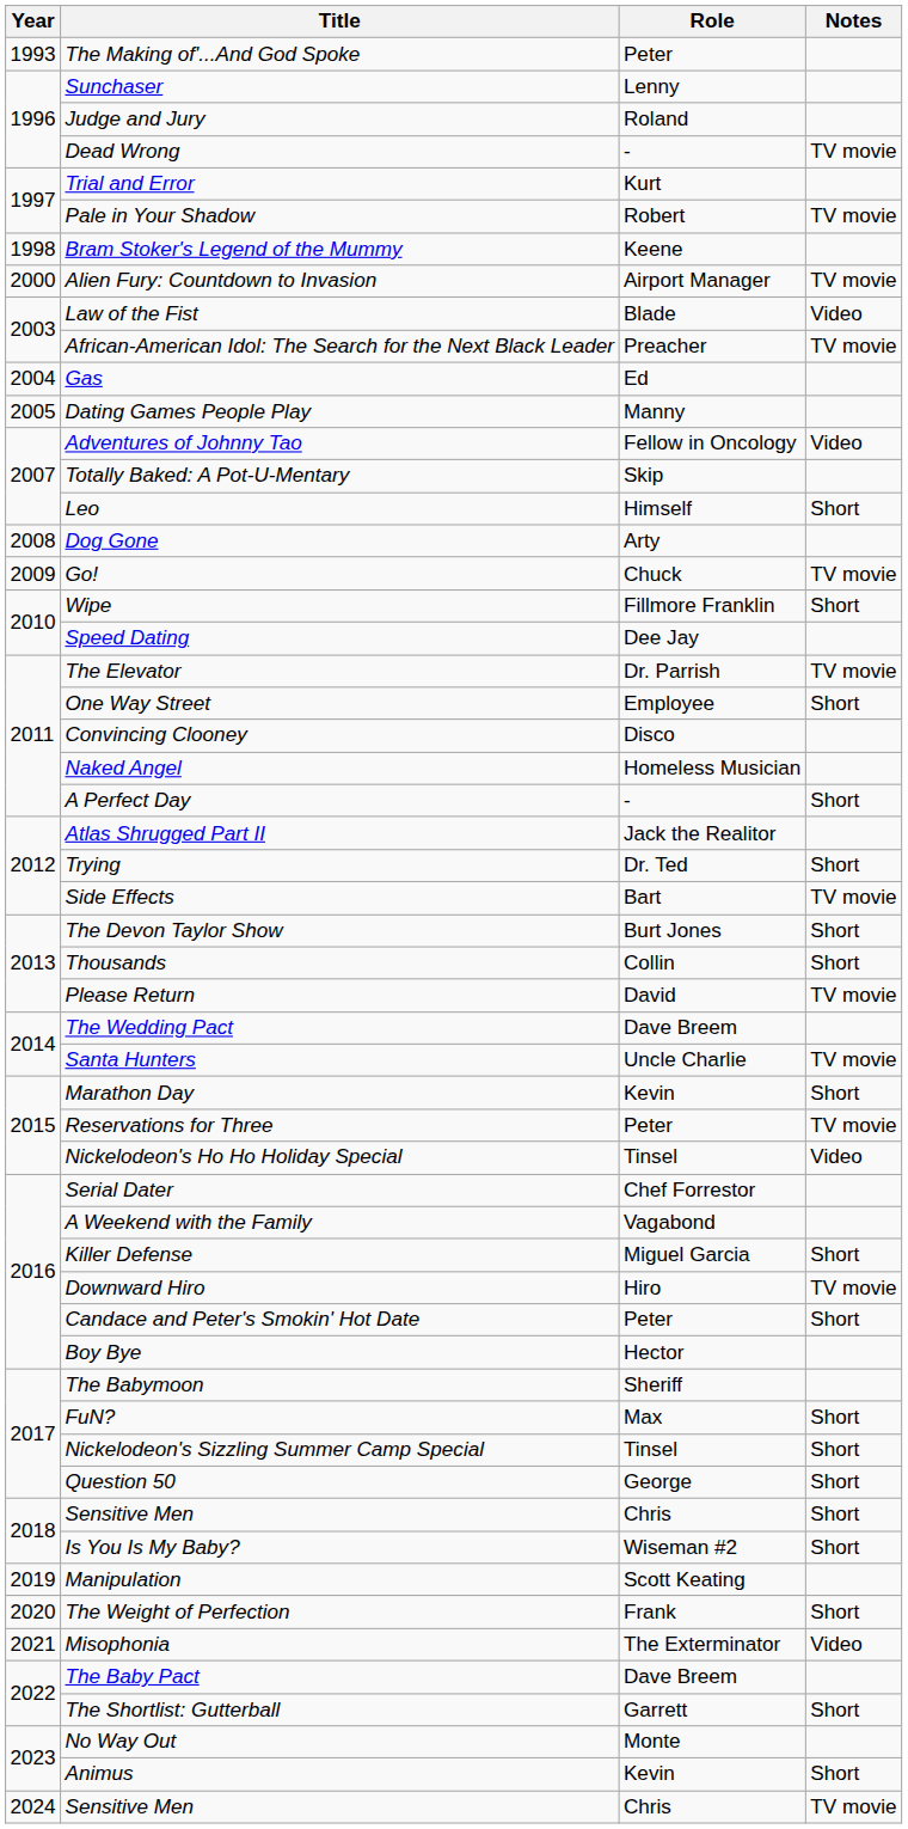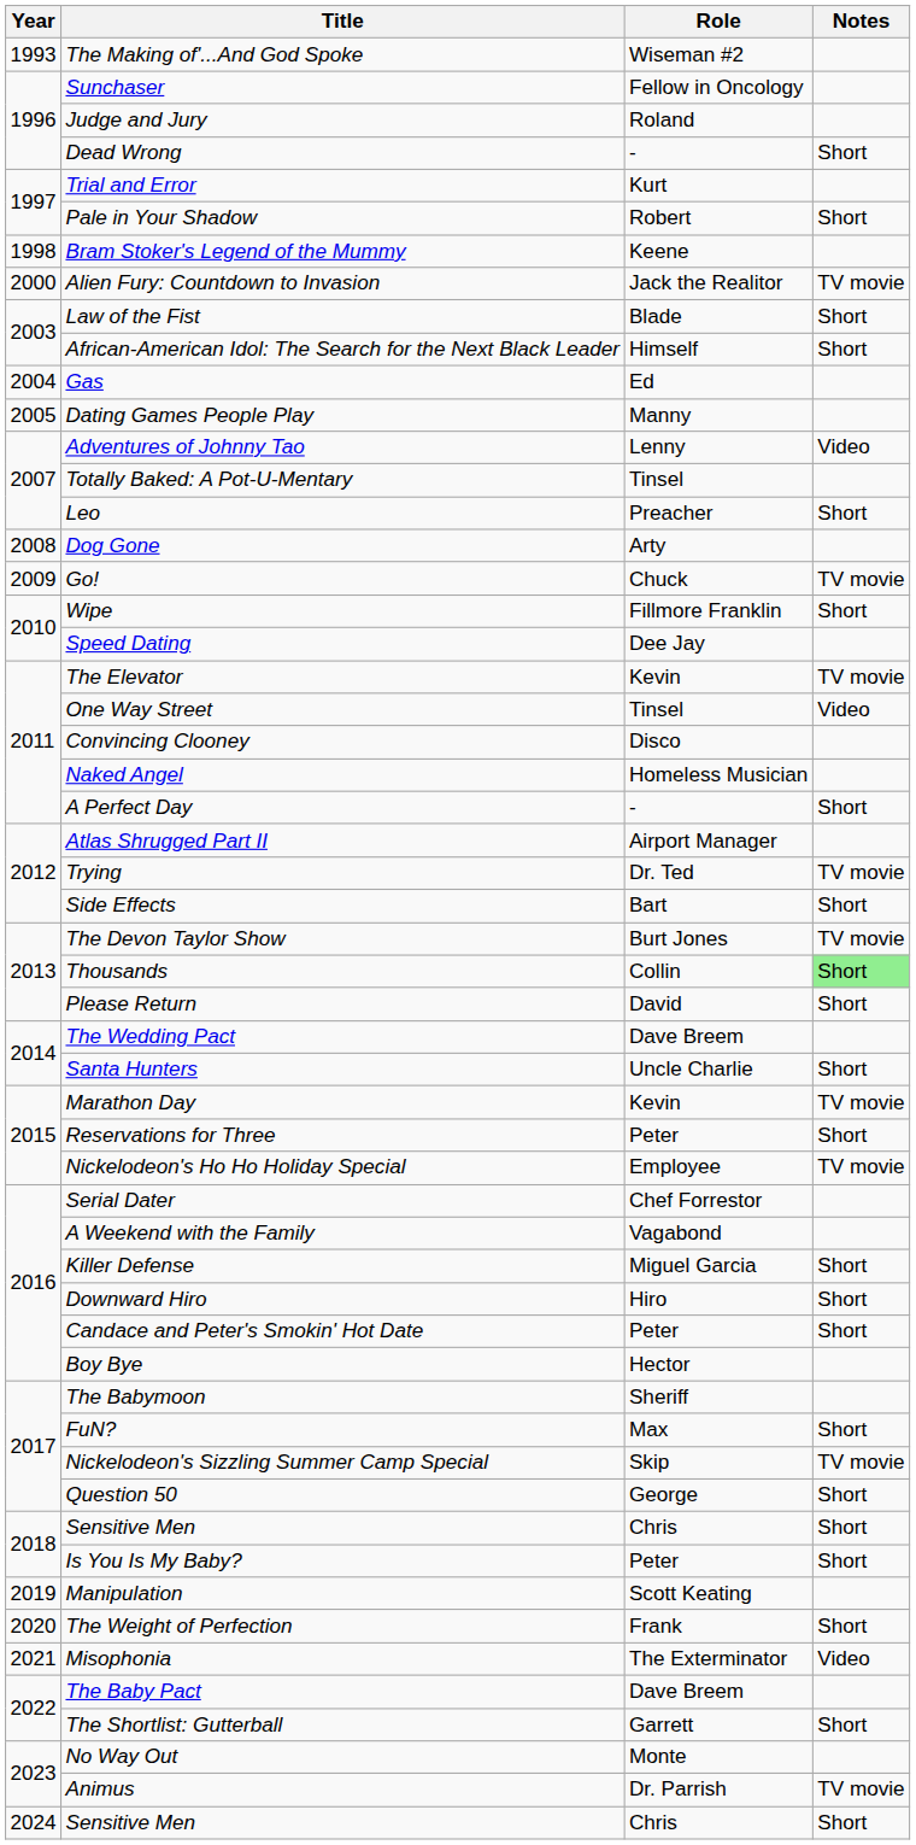 <table class = "wikitable sortable">
 <tr>
 <th>Year</th>
 <th>Title</th>
 <th>Role</th>
 <th>Notes</th>
 </tr>
 <tr>
 <td>1993</td>
 <td><em>The Making of'...And God Spoke</em></td>
-<td>Peter</td>
+<td>Wiseman #2</td>
 <td></td>
 </tr>
 <tr>
 <td rowspan="3">1996</td>
 <td><em><a href='#'>Sunchaser</a></em></td>
-<td>Lenny</td>
+<td>Fellow in Oncology</td>
 <td></td>
 </tr>
 <tr>
 <td><em>Judge and Jury</em></td>
 <td>Roland</td>
 <td></td>
 </tr>
 <tr>
 <td><em>Dead Wrong</em></td>
 <td>-</td>
-<td>TV movie</td>
+<td>Short</td>
 </tr>
 <tr>
 <td rowspan="2">1997</td>
 <td><em><a href='#'>Trial and Error</a></em></td>
 <td>Kurt</td>
 <td></td>
 </tr>
 <tr>
 <td><em>Pale in Your Shadow</em></td>
 <td>Robert</td>
-<td>TV movie</td>
+<td>Short</td>
 </tr>
 <tr>
 <td>1998</td>
 <td><em><a href='#'>Bram Stoker's Legend of the Mummy</a></em></td>
 <td>Keene</td>
 <td></td>
 </tr>
 <tr>
 <td>2000</td>
 <td><em>Alien Fury: Countdown to Invasion</em></td>
-<td>Airport Manager</td>
+<td>Jack the Realitor</td>
 <td>TV movie</td>
 </tr>
 <tr>
 <td rowspan="2">2003</td>
 <td><em>Law of the Fist</em></td>
 <td>Blade</td>
-<td>Video</td>
+<td>Short</td>
 </tr>
 <tr>
 <td><em>African-American Idol: The Search for the Next Black Leader</em></td>
-<td>Preacher</td>
-<td>TV movie</td>
+<td>Himself</td>
+<td>Short</td>
 </tr>
 <tr>
 <td>2004</td>
 <td><em><a href='#'>Gas</a></em></td>
 <td>Ed</td>
 <td></td>
 </tr>
 <tr>
 <td>2005</td>
 <td><em>Dating Games People Play</em></td>
 <td>Manny</td>
 <td></td>
 </tr>
 <tr>
 <td rowspan="3">2007</td>
 <td><em><a href='#'>Adventures of Johnny Tao</a></em></td>
-<td>Fellow in Oncology</td>
+<td>Lenny</td>
 <td>Video</td>
 </tr>
 <tr>
 <td><em>Totally Baked: A Pot-U-Mentary</em></td>
-<td>Skip</td>
+<td>Tinsel</td>
 <td></td>
 </tr>
 <tr>
 <td><em>Leo</em></td>
-<td>Himself</td>
+<td>Preacher</td>
 <td>Short</td>
 </tr>
 <tr>
 <td>2008</td>
 <td><em><a href='#'>Dog Gone</a></em></td>
 <td>Arty</td>
 <td></td>
 </tr>
 <tr>
 <td>2009</td>
 <td><em>Go!</em></td>
 <td>Chuck</td>
 <td>TV movie</td>
 </tr>
 <tr>
 <td rowspan="2">2010</td>
 <td><em>Wipe</em></td>
 <td>Fillmore Franklin</td>
 <td>Short</td>
 </tr>
 <tr>
 <td><em><a href='#'>Speed Dating</a></em></td>
 <td>Dee Jay</td>
 <td></td>
 </tr>
 <tr>
 <td rowspan="5">2011</td>
 <td><em>The Elevator</em></td>
-<td>Dr. Parrish</td>
+<td>Kevin</td>
 <td>TV movie</td>
 </tr>
 <tr>
 <td><em>One Way Street</em></td>
-<td>Employee</td>
-<td>Short</td>
+<td>Tinsel</td>
+<td>Video</td>
 </tr>
 <tr>
 <td><em>Convincing Clooney</em></td>
 <td>Disco</td>
 <td></td>
 </tr>
 <tr>
 <td><em><a href='#'>Naked Angel</a></em></td>
 <td>Homeless Musician</td>
 <td></td>
 </tr>
 <tr>
 <td><em>A Perfect Day</em></td>
 <td>-</td>
 <td>Short</td>
 </tr>
 <tr>
 <td rowspan="3">2012</td>
 <td><em><a href='#'>Atlas Shrugged Part II</a></em></td>
-<td>Jack the Realitor</td>
+<td>Airport Manager</td>
 <td></td>
 </tr>
 <tr>
 <td><em>Trying</em></td>
 <td>Dr. Ted</td>
-<td>Short</td>
+<td>TV movie</td>
 </tr>
 <tr>
 <td><em>Side Effects</em></td>
 <td>Bart</td>
-<td>TV movie</td>
+<td>Short</td>
 </tr>
 <tr>
 <td rowspan="3">2013</td>
 <td><em>The Devon Taylor Show</em></td>
 <td>Burt Jones</td>
-<td>Short</td>
+<td>TV movie</td>
 </tr>
 <tr>
 <td><em>Thousands</em></td>
 <td>Collin</td>
-<td>Short</td>
+<td style="background: lightgreen;">Short</td>
 </tr>
 <tr>
 <td><em>Please Return</em></td>
 <td>David</td>
-<td>TV movie</td>
+<td>Short</td>
 </tr>
 <tr>
 <td rowspan="2">2014</td>
 <td><em><a href='#'>The Wedding Pact</a></em></td>
 <td>Dave Breem</td>
 <td></td>
 </tr>
 <tr>
 <td><em><a href='#'>Santa Hunters</a></em></td>
 <td>Uncle Charlie</td>
-<td>TV movie</td>
+<td>Short</td>
 </tr>
 <tr>
 <td rowspan="3">2015</td>
 <td><em>Marathon Day</em></td>
 <td>Kevin</td>
-<td>Short</td>
+<td>TV movie</td>
 </tr>
 <tr>
 <td><em>Reservations for Three</em></td>
 <td>Peter</td>
-<td>TV movie</td>
+<td>Short</td>
 </tr>
 <tr>
 <td><em>Nickelodeon's Ho Ho Holiday Special</em></td>
-<td>Tinsel</td>
-<td>Video</td>
+<td>Employee</td>
+<td>TV movie</td>
 </tr>
 <tr>
 <td rowspan="6">2016</td>
 <td><em>Serial Dater</em></td>
 <td>Chef Forrestor</td>
 <td></td>
 </tr>
 <tr>
 <td><em>A Weekend with the Family</em></td>
 <td>Vagabond</td>
 <td></td>
 </tr>
 <tr>
 <td><em>Killer Defense</em></td>
 <td>Miguel Garcia</td>
 <td>Short</td>
 </tr>
 <tr>
 <td><em>Downward Hiro</em></td>
 <td>Hiro</td>
-<td>TV movie</td>
+<td>Short</td>
 </tr>
 <tr>
 <td><em>Candace and Peter's Smokin' Hot Date</em></td>
 <td>Peter</td>
 <td>Short</td>
 </tr>
 <tr>
 <td><em>Boy Bye</em></td>
 <td>Hector</td>
 <td></td>
 </tr>
 <tr>
 <td rowspan="4">2017</td>
 <td><em>The Babymoon</em></td>
 <td>Sheriff</td>
 <td></td>
 </tr>
 <tr>
 <td><em>FuN?</em></td>
 <td>Max</td>
 <td>Short</td>
 </tr>
 <tr>
 <td><em>Nickelodeon's Sizzling Summer Camp Special</em></td>
-<td>Tinsel</td>
-<td>Short</td>
+<td>Skip</td>
+<td>TV movie</td>
 </tr>
 <tr>
 <td><em>Question 50</em></td>
 <td>George</td>
 <td>Short</td>
 </tr>
 <tr>
 <td rowspan="2">2018</td>
 <td><em>Sensitive Men</em></td>
 <td>Chris</td>
 <td>Short</td>
 </tr>
 <tr>
 <td><em>Is You Is My Baby?</em></td>
-<td>Wiseman #2</td>
+<td>Peter</td>
 <td>Short</td>
 </tr>
 <tr>
 <td>2019</td>
 <td><em>Manipulation</em></td>
 <td>Scott Keating</td>
 <td></td>
 </tr>
 <tr>
 <td>2020</td>
 <td><em>The Weight of Perfection</em></td>
 <td>Frank</td>
 <td>Short</td>
 </tr>
 <tr>
 <td>2021</td>
 <td><em>Misophonia</em></td>
 <td>The Exterminator</td>
 <td>Video</td>
 </tr>
 <tr>
 <td rowspan="2">2022</td>
 <td><em><a href='#'>The Baby Pact</a></em></td>
 <td>Dave Breem</td>
 <td></td>
 </tr>
 <tr>
 <td><em>The Shortlist: Gutterball</em></td>
 <td>Garrett</td>
 <td>Short</td>
 </tr>
 <tr>
 <td rowspan="2">2023</td>
 <td><em>No Way Out</em></td>
 <td>Monte</td>
 <td></td>
 </tr>
 <tr>
 <td><em>Animus</em></td>
-<td>Kevin</td>
-<td>Short</td>
+<td>Dr. Parrish</td>
+<td>TV movie</td>
 </tr>
 <tr>
 <td>2024</td>
 <td><em>Sensitive Men</em></td>
 <td>Chris</td>
-<td>TV movie</td>
+<td>Short</td>
 </tr>
 </table>
